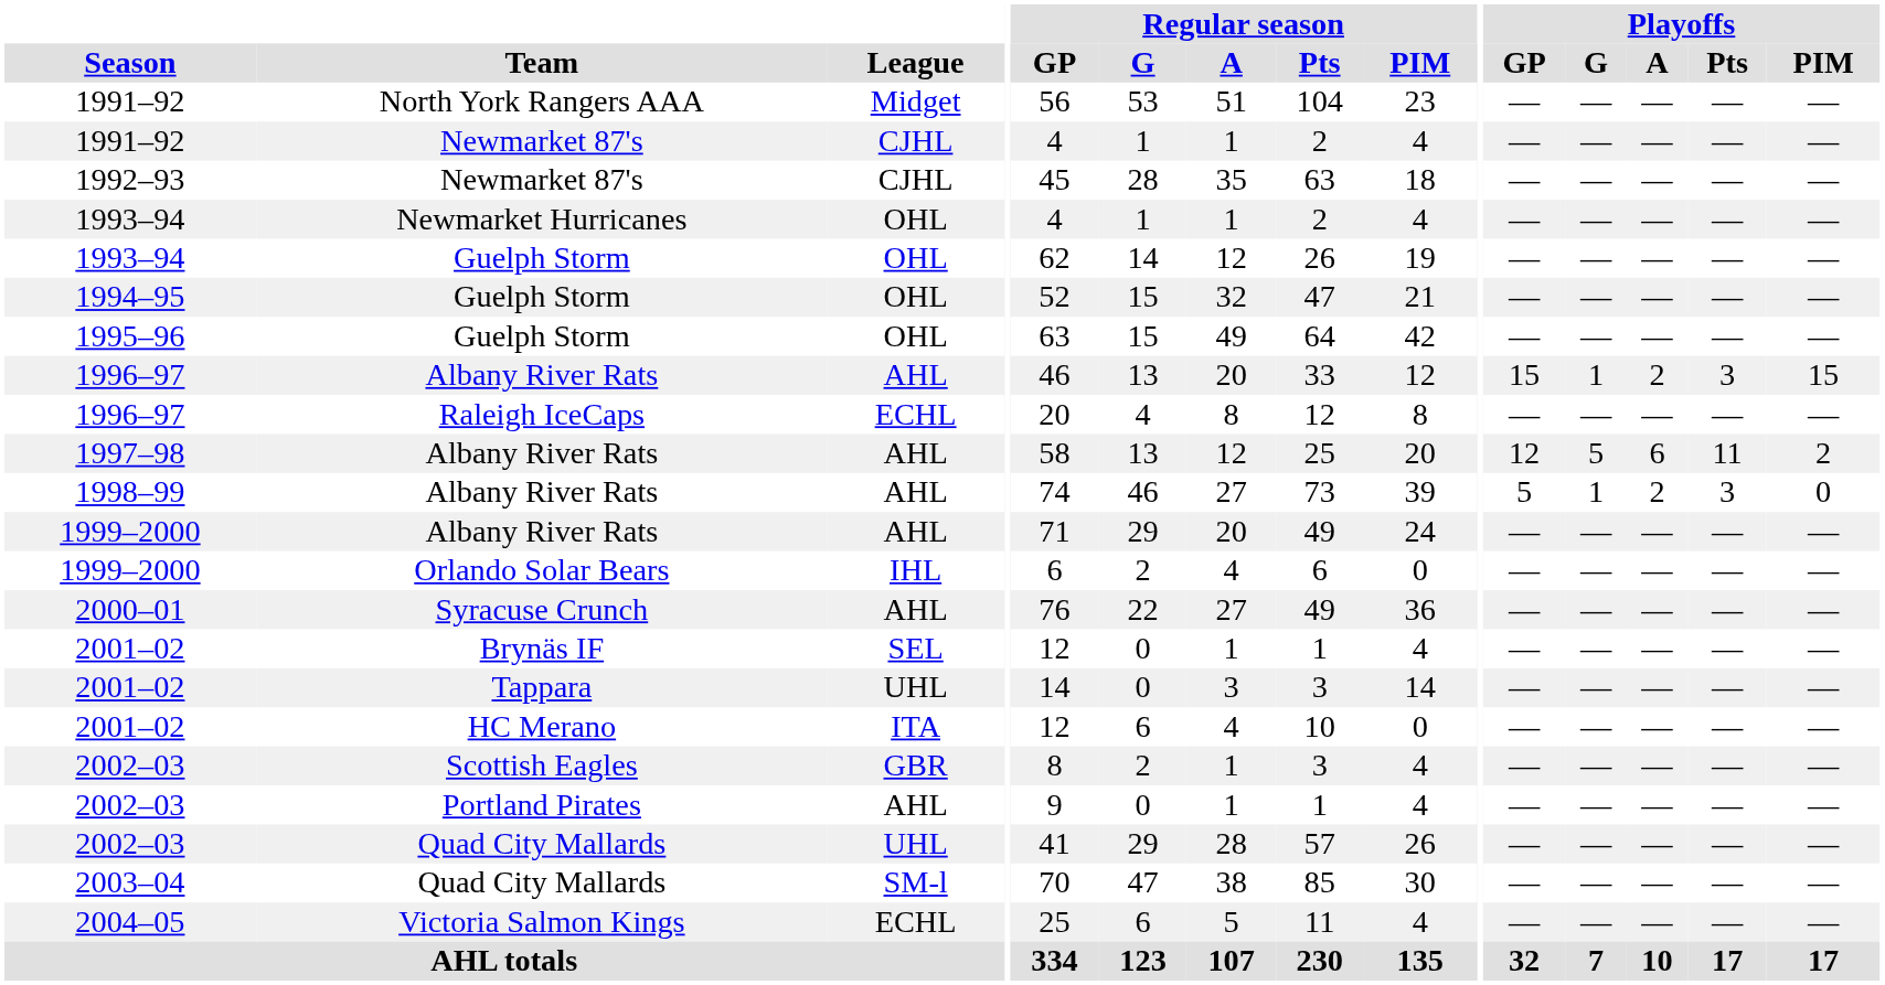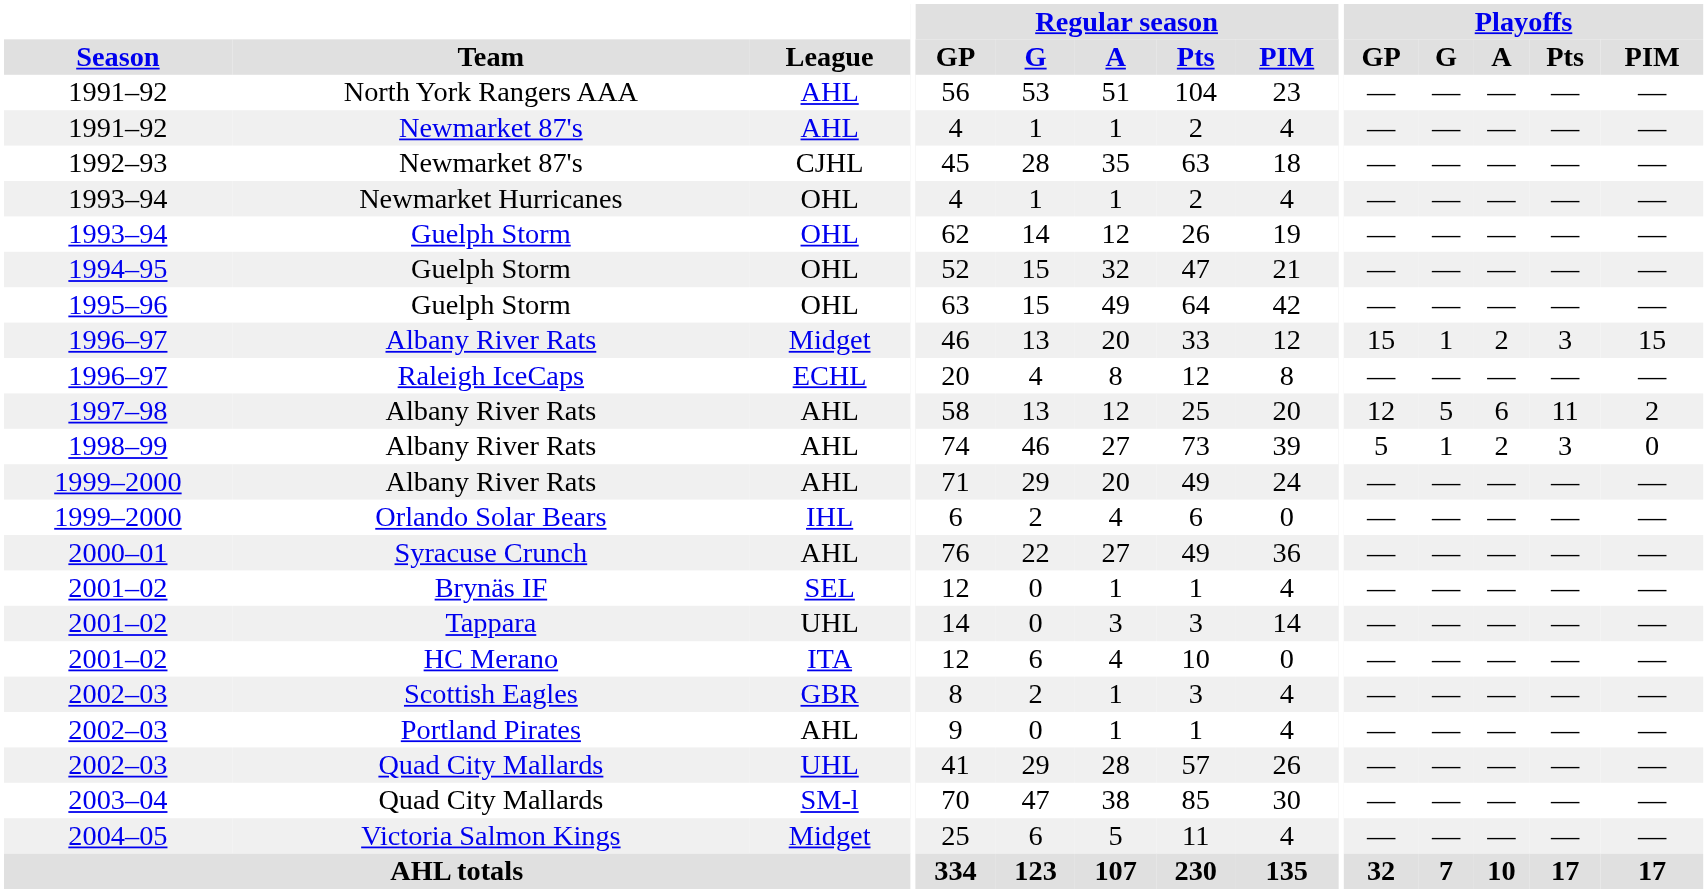 <table border="0" cellpadding="1" cellspacing="0" style="text-align:center; width:60em">
 <tr bgcolor="#e0e0e0">
 <th colspan="3"  bgcolor="#ffffff"></th>
 <th rowspan="100" bgcolor="#ffffff"></th>
 <th colspan="5"><a href='#'>Regular season</a></th>
 <th rowspan="100" bgcolor="#ffffff"></th>
 <th colspan="5"><a href='#'>Playoffs</a></th>
 </tr>
 <tr bgcolor="#e0e0e0">
 <th><a href='#'>Season</a></th>
 <th>Team</th>
 <th>League</th>
 <th>GP</th>
 <th><a href='#'>G</a></th>
 <th><a href='#'>A</a></th>
 <th><a href='#'>Pts</a></th>
 <th><a href='#'>PIM</a></th>
 <th>GP</th>
 <th>G</th>
 <th>A</th>
 <th>Pts</th>
 <th>PIM</th>
 </tr>
 <tr>
 <td>1991–92</td>
 <td>North York Rangers AAA</td>
-<td><a href='#'>Midget</a></td>
+<td><a href='#'>AHL</a></td>
 <td>56</td>
 <td>53</td>
 <td>51</td>
 <td>104</td>
 <td>23</td>
 <td>—</td>
 <td>—</td>
 <td>—</td>
 <td>—</td>
 <td>—</td>
 </tr>
 <tr bgcolor="#f0f0f0">
 <td>1991–92</td>
 <td><a href='#'>Newmarket 87's</a></td>
-<td><a href='#'>CJHL</a></td>
+<td><a href='#'>AHL</a></td>
 <td>4</td>
 <td>1</td>
 <td>1</td>
 <td>2</td>
 <td>4</td>
 <td>—</td>
 <td>—</td>
 <td>—</td>
 <td>—</td>
 <td>—</td>
 </tr>
 <tr>
 <td>1992–93</td>
 <td>Newmarket 87's</td>
 <td>CJHL</td>
 <td>45</td>
 <td>28</td>
 <td>35</td>
 <td>63</td>
 <td>18</td>
 <td>—</td>
 <td>—</td>
 <td>—</td>
 <td>—</td>
 <td>—</td>
 </tr>
 <tr bgcolor="#f0f0f0">
 <td>1993–94</td>
 <td>Newmarket Hurricanes</td>
 <td>OHL</td>
 <td>4</td>
 <td>1</td>
 <td>1</td>
 <td>2</td>
 <td>4</td>
 <td>—</td>
 <td>—</td>
 <td>—</td>
 <td>—</td>
 <td>—</td>
 </tr>
 <tr>
 <td><a href='#'>1993–94</a></td>
 <td><a href='#'>Guelph Storm</a></td>
 <td><a href='#'>OHL</a></td>
 <td>62</td>
 <td>14</td>
 <td>12</td>
 <td>26</td>
 <td>19</td>
 <td>—</td>
 <td>—</td>
 <td>—</td>
 <td>—</td>
 <td>—</td>
 </tr>
 <tr bgcolor="#f0f0f0">
 <td><a href='#'>1994–95</a></td>
 <td>Guelph Storm</td>
 <td>OHL</td>
 <td>52</td>
 <td>15</td>
 <td>32</td>
 <td>47</td>
 <td>21</td>
 <td>—</td>
 <td>—</td>
 <td>—</td>
 <td>—</td>
 <td>—</td>
 </tr>
 <tr>
 <td><a href='#'>1995–96</a></td>
 <td>Guelph Storm</td>
 <td>OHL</td>
 <td>63</td>
 <td>15</td>
 <td>49</td>
 <td>64</td>
 <td>42</td>
 <td>—</td>
 <td>—</td>
 <td>—</td>
 <td>—</td>
 <td>—</td>
 </tr>
 <tr bgcolor="#f0f0f0">
 <td><a href='#'>1996–97</a></td>
 <td><a href='#'>Albany River Rats</a></td>
-<td><a href='#'>AHL</a></td>
+<td><a href='#'>Midget</a></td>
 <td>46</td>
 <td>13</td>
 <td>20</td>
 <td>33</td>
 <td>12</td>
 <td>15</td>
 <td>1</td>
 <td>2</td>
 <td>3</td>
 <td>15</td>
 </tr>
 <tr>
 <td><a href='#'>1996–97</a></td>
 <td><a href='#'>Raleigh IceCaps</a></td>
 <td><a href='#'>ECHL</a></td>
 <td>20</td>
 <td>4</td>
 <td>8</td>
 <td>12</td>
 <td>8</td>
 <td>—</td>
 <td>—</td>
 <td>—</td>
 <td>—</td>
 <td>—</td>
 </tr>
 <tr bgcolor="#f0f0f0">
 <td><a href='#'>1997–98</a></td>
 <td>Albany River Rats</td>
 <td>AHL</td>
 <td>58</td>
 <td>13</td>
 <td>12</td>
 <td>25</td>
 <td>20</td>
 <td>12</td>
 <td>5</td>
 <td>6</td>
 <td>11</td>
 <td>2</td>
 </tr>
 <tr>
 <td><a href='#'>1998–99</a></td>
 <td>Albany River Rats</td>
 <td>AHL</td>
 <td>74</td>
 <td>46</td>
 <td>27</td>
 <td>73</td>
 <td>39</td>
 <td>5</td>
 <td>1</td>
 <td>2</td>
 <td>3</td>
 <td>0</td>
 </tr>
 <tr bgcolor="#f0f0f0">
 <td><a href='#'>1999–2000</a></td>
 <td>Albany River Rats</td>
 <td>AHL</td>
 <td>71</td>
 <td>29</td>
 <td>20</td>
 <td>49</td>
 <td>24</td>
 <td>—</td>
 <td>—</td>
 <td>—</td>
 <td>—</td>
 <td>—</td>
 </tr>
 <tr>
 <td><a href='#'>1999–2000</a></td>
 <td><a href='#'>Orlando Solar Bears</a></td>
 <td><a href='#'>IHL</a></td>
 <td>6</td>
 <td>2</td>
 <td>4</td>
 <td>6</td>
 <td>0</td>
 <td>—</td>
 <td>—</td>
 <td>—</td>
 <td>—</td>
 <td>—</td>
 </tr>
 <tr bgcolor="#f0f0f0">
 <td><a href='#'>2000–01</a></td>
 <td><a href='#'>Syracuse Crunch</a></td>
 <td>AHL</td>
 <td>76</td>
 <td>22</td>
 <td>27</td>
 <td>49</td>
 <td>36</td>
 <td>—</td>
 <td>—</td>
 <td>—</td>
 <td>—</td>
 <td>—</td>
 </tr>
 <tr>
 <td><a href='#'>2001–02</a></td>
 <td><a href='#'>Brynäs IF</a></td>
 <td><a href='#'>SEL</a></td>
 <td>12</td>
 <td>0</td>
 <td>1</td>
 <td>1</td>
 <td>4</td>
 <td>—</td>
 <td>—</td>
 <td>—</td>
 <td>—</td>
 <td>—</td>
 </tr>
 <tr bgcolor="#f0f0f0">
 <td><a href='#'>2001–02</a></td>
 <td><a href='#'>Tappara</a></td>
 <td>UHL</td>
 <td>14</td>
 <td>0</td>
 <td>3</td>
 <td>3</td>
 <td>14</td>
 <td>—</td>
 <td>—</td>
 <td>—</td>
 <td>—</td>
 <td>—</td>
 </tr>
 <tr>
 <td><a href='#'>2001–02</a></td>
 <td><a href='#'>HC Merano</a></td>
 <td><a href='#'>ITA</a></td>
 <td>12</td>
 <td>6</td>
 <td>4</td>
 <td>10</td>
 <td>0</td>
 <td>—</td>
 <td>—</td>
 <td>—</td>
 <td>—</td>
 <td>—</td>
 </tr>
 <tr bgcolor="#f0f0f0">
 <td><a href='#'>2002–03</a></td>
 <td><a href='#'>Scottish Eagles</a></td>
 <td><a href='#'>GBR</a></td>
 <td>8</td>
 <td>2</td>
 <td>1</td>
 <td>3</td>
 <td>4</td>
 <td>—</td>
 <td>—</td>
 <td>—</td>
 <td>—</td>
 <td>—</td>
 </tr>
 <tr>
 <td><a href='#'>2002–03</a></td>
 <td><a href='#'>Portland Pirates</a></td>
 <td>AHL</td>
 <td>9</td>
 <td>0</td>
 <td>1</td>
 <td>1</td>
 <td>4</td>
 <td>—</td>
 <td>—</td>
 <td>—</td>
 <td>—</td>
 <td>—</td>
 </tr>
 <tr bgcolor="#f0f0f0">
 <td><a href='#'>2002–03</a></td>
 <td><a href='#'>Quad City Mallards</a></td>
 <td><a href='#'>UHL</a></td>
 <td>41</td>
 <td>29</td>
 <td>28</td>
 <td>57</td>
 <td>26</td>
 <td>—</td>
 <td>—</td>
 <td>—</td>
 <td>—</td>
 <td>—</td>
 </tr>
 <tr>
 <td><a href='#'>2003–04</a></td>
 <td>Quad City Mallards</td>
 <td><a href='#'>SM-l</a></td>
 <td>70</td>
 <td>47</td>
 <td>38</td>
 <td>85</td>
 <td>30</td>
 <td>—</td>
 <td>—</td>
 <td>—</td>
 <td>—</td>
 <td>—</td>
 </tr>
 <tr bgcolor="#f0f0f0">
 <td><a href='#'>2004–05</a></td>
 <td><a href='#'>Victoria Salmon Kings</a></td>
-<td>ECHL</td>
+<td><a href='#'>Midget</a></td>
 <td>25</td>
 <td>6</td>
 <td>5</td>
 <td>11</td>
 <td>4</td>
 <td>—</td>
 <td>—</td>
 <td>—</td>
 <td>—</td>
 <td>—</td>
 </tr>
 <tr bgcolor="#e0e0e0">
 <th colspan="3">AHL totals</th>
 <th>334</th>
 <th>123</th>
 <th>107</th>
 <th>230</th>
 <th>135</th>
 <th>32</th>
 <th>7</th>
 <th>10</th>
 <th>17</th>
 <th>17</th>
 </tr>
 </table>
